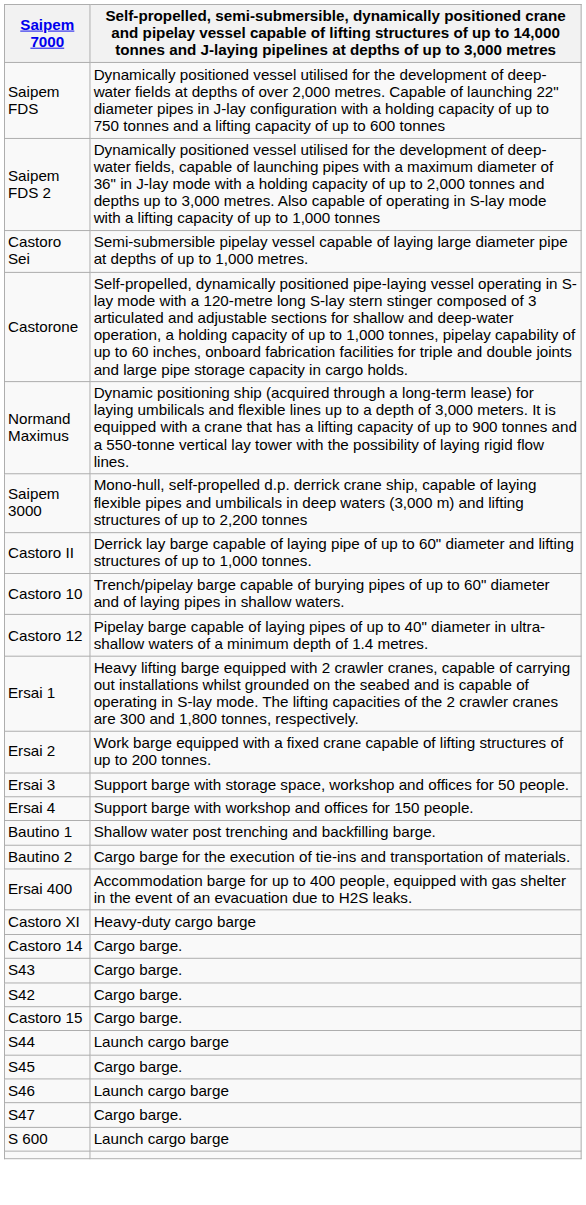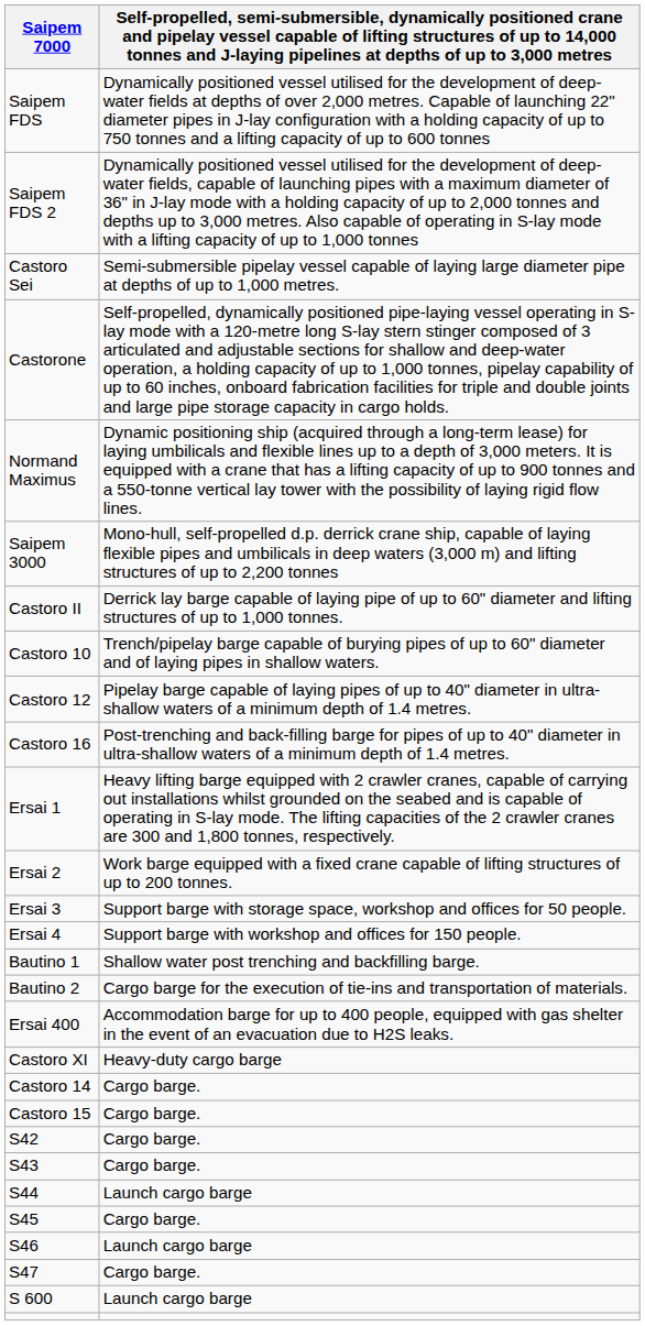 <table class="wikitable">
 <tr>
 <th><a href='#'>Saipem 7000</a></th>
 <th>Self-propelled, semi-submersible, dynamically positioned crane and pipelay vessel capable of lifting structures of up to 14,000 tonnes and J-laying pipelines at depths of up to 3,000 metres</th>
 </tr>
 <tr>
 <td>Saipem FDS</td>
 <td>Dynamically positioned vessel utilised for the development of deep-water fields at depths of over 2,000 metres. Capable of launching 22" diameter pipes in J-lay configuration with a holding capacity of up to 750 tonnes and a lifting capacity of up to 600 tonnes</td>
 </tr>
 <tr>
 <td>Saipem FDS 2</td>
 <td>Dynamically positioned vessel utilised for the development of deep-water fields, capable of launching pipes with a maximum diameter of 36" in J-lay mode with a holding capacity of up to 2,000 tonnes and depths up to 3,000 metres. Also capable of operating in S-lay mode with a lifting capacity of up to 1,000 tonnes</td>
 </tr>
 <tr>
 <td>Castoro Sei</td>
 <td>Semi-submersible pipelay vessel capable of laying large diameter pipe at depths of up to 1,000 metres.</td>
 </tr>
 <tr>
 <td>Castorone</td>
 <td>Self-propelled, dynamically positioned pipe-laying vessel operating in S-lay mode with a 120-metre long S-lay stern stinger composed of 3 articulated and adjustable sections for shallow and deep-water operation, a holding capacity of up to 1,000 tonnes, pipelay capability of up to 60 inches, onboard fabrication facilities for triple and double joints and large pipe storage capacity in cargo holds.</td>
 </tr>
 <tr>
 <td>Normand Maximus</td>
 <td>Dynamic positioning ship (acquired through a long-term lease) for laying umbilicals and flexible lines up to a depth of 3,000 meters. It is equipped with a crane that has a lifting capacity of up to 900 tonnes and a 550-tonne vertical lay tower with the possibility of laying rigid flow lines.</td>
 </tr>
 <tr>
 <td>Saipem 3000</td>
 <td>Mono-hull, self-propelled d.p. derrick crane ship, capable of laying flexible pipes and umbilicals in deep waters (3,000 m) and lifting structures of up to 2,200 tonnes</td>
 </tr>
 <tr>
 <td>Castoro II</td>
 <td>Derrick lay barge capable of laying pipe of up to 60" diameter and lifting structures of up to 1,000 tonnes.</td>
 </tr>
 <tr>
 <td>Castoro 10</td>
 <td>Trench/pipelay barge capable of burying pipes of up to 60" diameter and of laying pipes in shallow waters.</td>
 </tr>
 <tr>
 <td>Castoro 12</td>
 <td>Pipelay barge capable of laying pipes of up to 40" diameter in ultra-shallow waters of a minimum depth of 1.4 metres.</td>
 </tr>
 <tr>
+<td>Castoro 16</td>
+<td>Post-trenching and back-filling barge for pipes of up to 40" diameter in ultra-shallow waters of a minimum depth of 1.4 metres.</td>
+</tr>
+<tr>
 <td>Ersai 1</td>
 <td>Heavy lifting barge equipped with 2 crawler cranes, capable of carrying out installations whilst grounded on the seabed and is capable of operating in S-lay mode. The lifting capacities of the 2 crawler cranes are 300 and 1,800 tonnes, respectively.</td>
 </tr>
 <tr>
 <td>Ersai 2</td>
 <td>Work barge equipped with a fixed crane capable of lifting structures of up to 200 tonnes.</td>
 </tr>
 <tr>
 <td>Ersai 3</td>
 <td>Support barge with storage space, workshop and offices for 50 people.</td>
 </tr>
 <tr>
 <td>Ersai 4</td>
 <td>Support barge with workshop and offices for 150 people.</td>
 </tr>
 <tr>
 <td>Bautino 1</td>
 <td>Shallow water post trenching and backfilling barge.</td>
 </tr>
 <tr>
 <td>Bautino 2</td>
 <td>Cargo barge for the execution of tie-ins and transportation of materials.</td>
 </tr>
 <tr>
 <td>Ersai 400</td>
 <td>Accommodation barge for up to 400 people, equipped with gas shelter in the event of an evacuation due to H2S leaks.</td>
 </tr>
 <tr>
 <td>Castoro XI</td>
 <td>Heavy-duty cargo barge</td>
 </tr>
 <tr>
 <td>Castoro 14</td>
 <td>Cargo barge.</td>
 </tr>
 <tr>
-<td>S43</td>
+<td>Castoro 15</td>
 <td>Cargo barge.</td>
 </tr>
 <tr>
 <td>S42</td>
 <td>Cargo barge.</td>
 </tr>
 <tr>
-<td>Castoro 15</td>
+<td>S43</td>
 <td>Cargo barge.</td>
 </tr>
 <tr>
 <td>S44</td>
 <td>Launch cargo barge</td>
 </tr>
 <tr>
 <td>S45</td>
 <td>Cargo barge.</td>
 </tr>
 <tr>
 <td>S46</td>
 <td>Launch cargo barge</td>
 </tr>
 <tr>
 <td>S47</td>
 <td>Cargo barge.</td>
 </tr>
 <tr>
 <td>S 600</td>
 <td>Launch cargo barge</td>
 </tr>
 <tr>
 <td></td>
 <td></td>
 </tr>
 </table>
